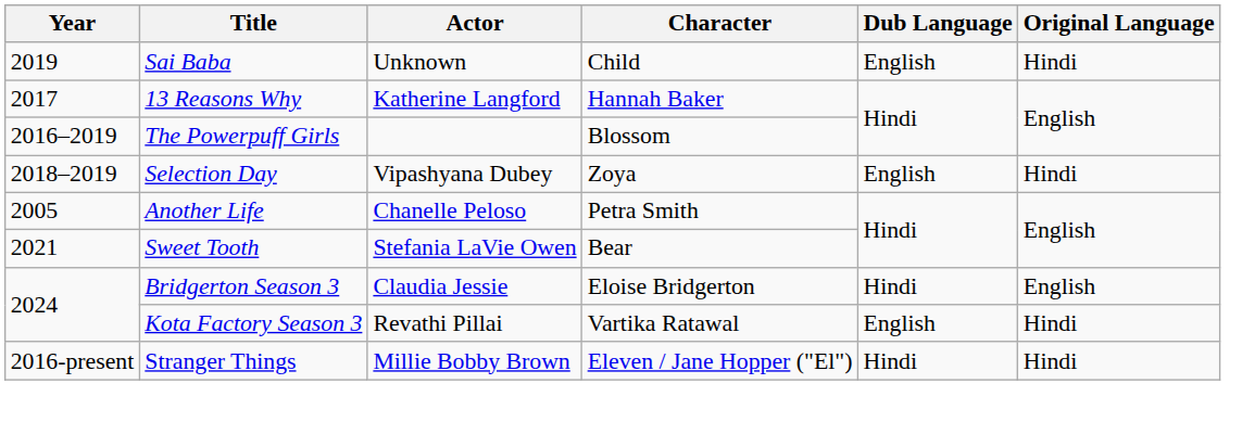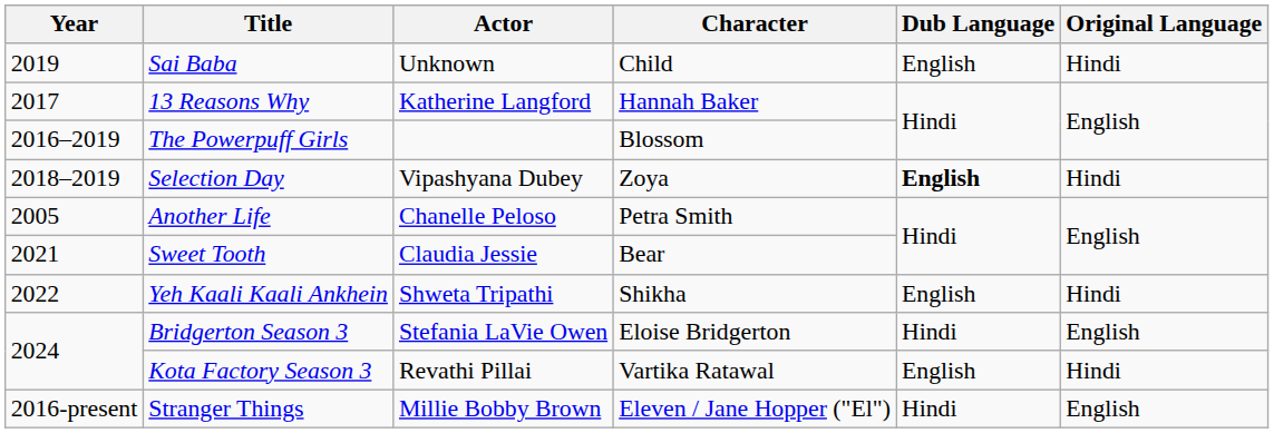 <table class="wikitable sortable plainrowheaders">
 <tr style="background:#ccc; text-align:center;">
 <th scope="col">Year</th>
 <th scope="col">Title</th>
 <th>Actor</th>
 <th scope="col">Character</th>
 <th scope="col">Dub Language</th>
 <th>Original Language</th>
 </tr>
 <tr>
 <td>2019</td>
 <td><em><a href='#'>Sai Baba</a></em></td>
 <td>Unknown</td>
 <td>Child</td>
 <td>English</td>
 <td>Hindi</td>
 </tr>
 <tr>
 <td>2017</td>
 <td><em><a href='#'>13 Reasons Why</a></em></td>
 <td><a href='#'>Katherine Langford</a></td>
 <td><a href='#'>Hannah Baker</a></td>
 <td rowspan="2">Hindi</td>
 <td rowspan="2">English</td>
 </tr>
 <tr>
 <td>2016–2019</td>
 <td><em><a href='#'>The Powerpuff Girls</a></em></td>
 <td></td>
 <td>Blossom</td>
 </tr>
 <tr>
 <td>2018–2019</td>
 <td><em><a href='#'>Selection Day</a></em></td>
 <td>Vipashyana Dubey</td>
 <td>Zoya</td>
-<td>English</td>
+<td><strong>English</strong></td>
 <td>Hindi</td>
 </tr>
 <tr>
 <td>2005</td>
 <td><em><a href='#'>Another Life</a></em></td>
 <td><a href='#'>Chanelle Peloso</a></td>
 <td>Petra Smith</td>
 <td rowspan="2">Hindi</td>
 <td rowspan="2">English</td>
 </tr>
 <tr>
 <td>2021</td>
 <td><em><a href='#'>Sweet Tooth</a></em></td>
-<td><a href='#'>Stefania LaVie Owen</a></td>
+<td><a href='#'>Claudia Jessie</a></td>
 <td>Bear</td>
+</tr>
+<tr>
+<td>2022</td>
+<td><em><a href='#'>Yeh Kaali Kaali Ankhein</a></em></td>
+<td><a href='#'>Shweta Tripathi</a></td>
+<td>Shikha</td>
+<td>English</td>
+<td>Hindi</td>
 </tr>
 <tr>
 <td rowspan="2">2024</td>
 <td><em><a href='#'>Bridgerton Season 3</a></em></td>
-<td><a href='#'>Claudia Jessie</a></td>
+<td><a href='#'>Stefania LaVie Owen</a></td>
 <td>Eloise Bridgerton</td>
 <td>Hindi</td>
 <td>English</td>
 </tr>
 <tr>
 <td><em><a href='#'>Kota Factory Season 3</a></em></td>
 <td>Revathi Pillai</td>
 <td>Vartika Ratawal</td>
 <td>English</td>
 <td>Hindi</td>
 </tr>
 <tr>
 <td>2016-present</td>
 <td><a href='#'>Stranger Things</a></td>
 <td><a href='#'>Millie Bobby Brown</a></td>
 <td><a href='#'>Eleven / Jane Hopper</a> ("El")</td>
 <td>Hindi</td>
-<td>Hindi</td>
+<td>English</td>
 </tr>
 </table>
